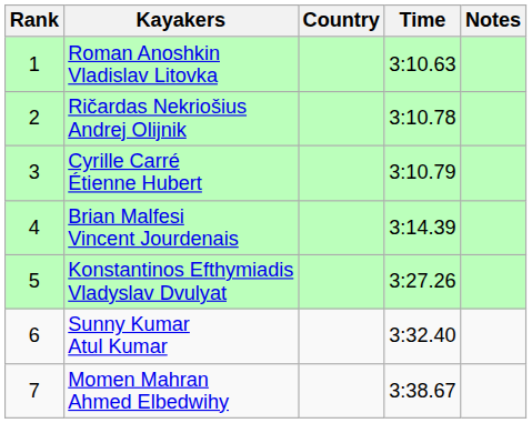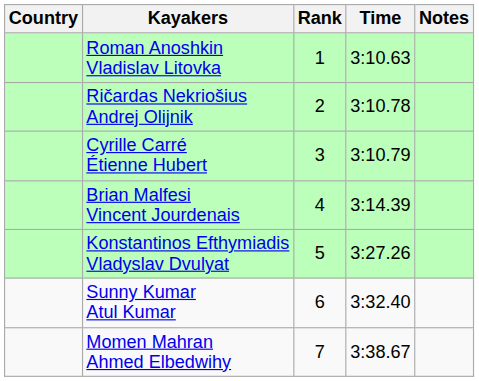 <table class="wikitable" style="text-align:center">
 <tr>
+<th>Country</th>
+<th>Kayakers</th>
 <th>Rank</th>
-<th>Kayakers</th>
-<th>Country</th>
 <th>Time</th>
 <th>Notes</th>
 </tr>
 <tr bgcolor=bbffbb>
+<td align="left"></td>
+<td align="left"><a href='#'>Roman Anoshkin</a><br><a href='#'>Vladislav Litovka</a></td>
 <td>1</td>
-<td align="left"><a href='#'>Roman Anoshkin</a><br><a href='#'>Vladislav Litovka</a></td>
-<td align="left"></td>
 <td>3:10.63</td>
 <td></td>
 </tr>
 <tr bgcolor=bbffbb>
+<td align="left"></td>
+<td align="left"><a href='#'>Ričardas Nekriošius</a><br><a href='#'>Andrej Olijnik</a></td>
 <td>2</td>
-<td align="left"><a href='#'>Ričardas Nekriošius</a><br><a href='#'>Andrej Olijnik</a></td>
-<td align="left"></td>
 <td>3:10.78</td>
 <td></td>
 </tr>
 <tr bgcolor=bbffbb>
+<td align="left"></td>
+<td align="left"><a href='#'>Cyrille Carré</a><br><a href='#'>Étienne Hubert</a></td>
 <td>3</td>
-<td align="left"><a href='#'>Cyrille Carré</a><br><a href='#'>Étienne Hubert</a></td>
-<td align="left"></td>
 <td>3:10.79</td>
 <td></td>
 </tr>
 <tr bgcolor=bbffbb>
+<td align="left"></td>
+<td align="left"><a href='#'>Brian Malfesi</a><br><a href='#'>Vincent Jourdenais</a></td>
 <td>4</td>
-<td align="left"><a href='#'>Brian Malfesi</a><br><a href='#'>Vincent Jourdenais</a></td>
-<td align="left"></td>
 <td>3:14.39</td>
 <td></td>
 </tr>
 <tr bgcolor=bbffbb>
+<td align="left"></td>
+<td align="left"><a href='#'>Konstantinos Efthymiadis</a><br><a href='#'>Vladyslav Dvulyat</a></td>
 <td>5</td>
-<td align="left"><a href='#'>Konstantinos Efthymiadis</a><br><a href='#'>Vladyslav Dvulyat</a></td>
-<td align="left"></td>
 <td>3:27.26</td>
 <td></td>
 </tr>
 <tr>
+<td align="left"></td>
+<td align="left"><a href='#'>Sunny Kumar</a><br><a href='#'>Atul Kumar</a></td>
 <td>6</td>
-<td align="left"><a href='#'>Sunny Kumar</a><br><a href='#'>Atul Kumar</a></td>
-<td align="left"></td>
 <td>3:32.40</td>
 <td></td>
 </tr>
 <tr>
+<td align="left"></td>
+<td align="left"><a href='#'>Momen Mahran</a><br><a href='#'>Ahmed Elbedwihy</a></td>
 <td>7</td>
-<td align="left"><a href='#'>Momen Mahran</a><br><a href='#'>Ahmed Elbedwihy</a></td>
-<td align="left"></td>
 <td>3:38.67</td>
 <td></td>
 </tr>
 </table>
